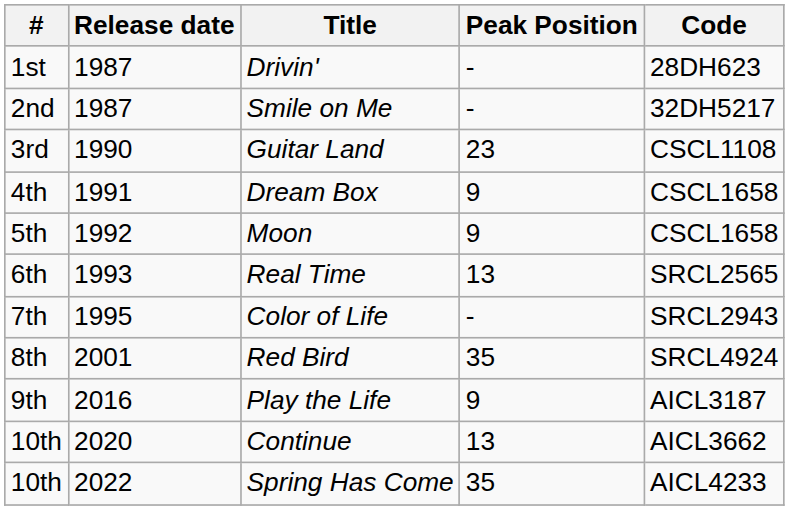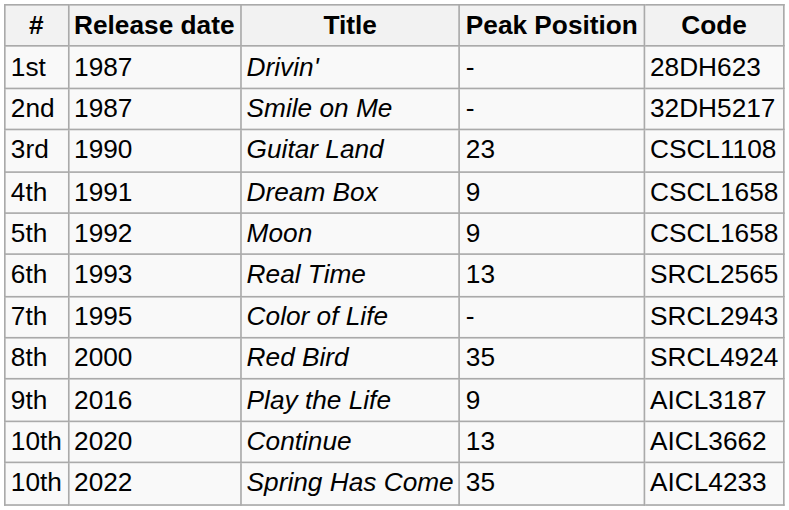 <table class="wikitable">
 <tr>
 <th>#</th>
 <th>Release date</th>
 <th>Title</th>
 <th>Peak Position</th>
 <th>Code</th>
 </tr>
 <tr>
 <td>1st</td>
 <td>1987</td>
 <td><em>Drivin' </em></td>
 <td>-</td>
 <td>28DH623</td>
 </tr>
 <tr>
 <td>2nd</td>
 <td>1987</td>
 <td><em>Smile on Me</em></td>
 <td>-</td>
 <td>32DH5217</td>
 </tr>
 <tr>
 <td>3rd</td>
 <td>1990</td>
 <td><em>Guitar Land</em></td>
 <td>23</td>
 <td>CSCL1108</td>
 </tr>
 <tr>
 <td>4th</td>
 <td>1991</td>
 <td><em>Dream Box</em></td>
 <td>9</td>
 <td>CSCL1658</td>
 </tr>
 <tr>
 <td>5th</td>
 <td>1992</td>
 <td><em>Moon</em></td>
 <td>9</td>
 <td>CSCL1658</td>
 </tr>
 <tr>
 <td>6th</td>
 <td>1993</td>
 <td><em>Real Time</em></td>
 <td>13</td>
 <td>SRCL2565</td>
 </tr>
 <tr>
 <td>7th</td>
 <td>1995</td>
 <td><em>Color of Life</em></td>
 <td>-</td>
 <td>SRCL2943</td>
 </tr>
 <tr>
 <td>8th</td>
-<td>2001</td>
+<td>2000</td>
 <td><em>Red Bird</em></td>
 <td>35</td>
 <td>SRCL4924</td>
 </tr>
 <tr>
 <td>9th</td>
 <td>2016</td>
 <td><em>Play the Life</em></td>
 <td>9</td>
 <td>AICL3187</td>
 </tr>
 <tr>
 <td>10th</td>
 <td>2020</td>
 <td><em>Continue</em></td>
 <td>13</td>
 <td>AICL3662</td>
 </tr>
 <tr>
 <td>10th</td>
 <td>2022</td>
 <td><em>Spring Has Come</em></td>
 <td>35</td>
 <td>AICL4233</td>
 </tr>
 </table>
